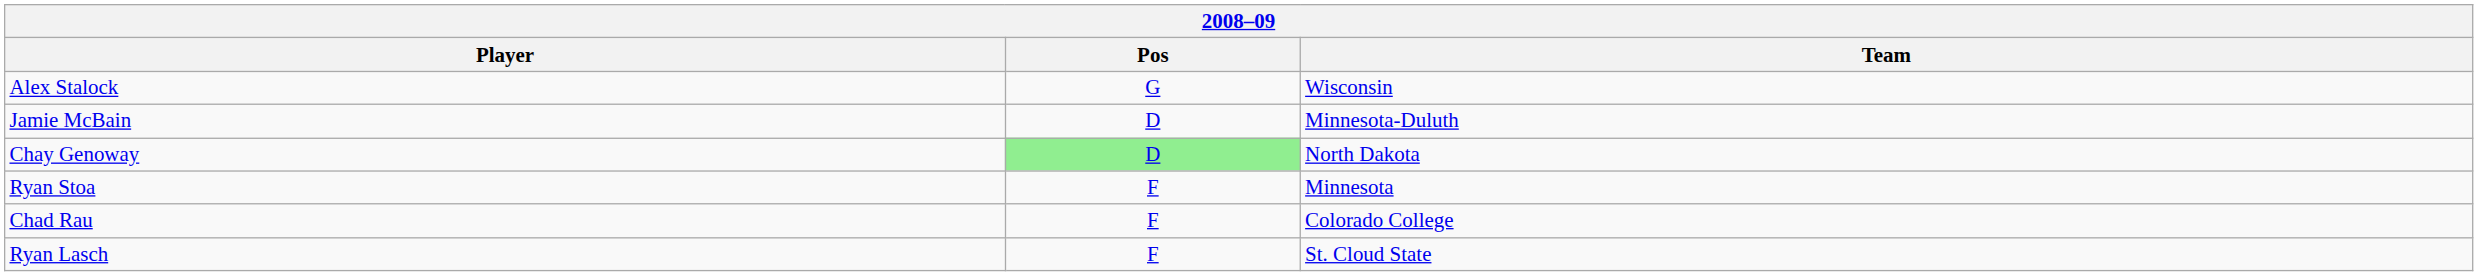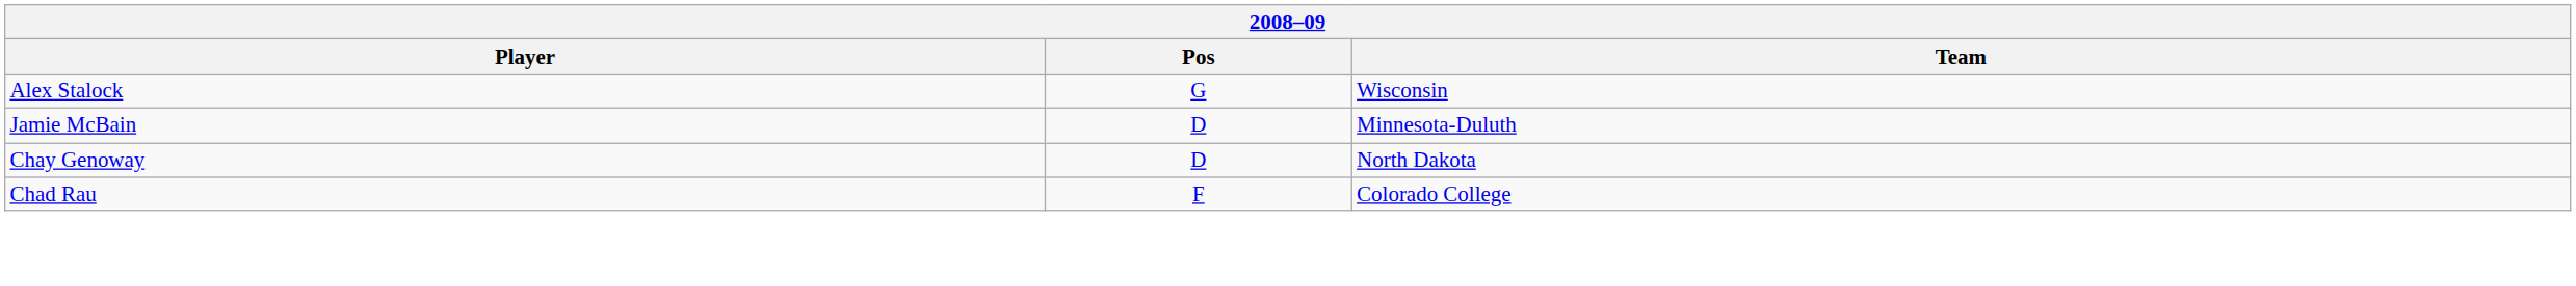 <table class="wikitable" width=95%>
 <tr>
 <th colspan=3><a href='#'>2008–09</a></th>
 </tr>
 <tr>
 <th>Player</th>
 <th>Pos</th>
 <th>Team</th>
 </tr>
 <tr>
 <td><a href='#'>Alex Stalock</a></td>
 <td align=center><a href='#'>G</a></td>
 <td><a href='#'>Wisconsin</a></td>
 </tr>
 <tr>
 <td><a href='#'>Jamie McBain</a></td>
 <td align=center><a href='#'>D</a></td>
 <td><a href='#'>Minnesota-Duluth</a></td>
 </tr>
 <tr>
 <td><a href='#'>Chay Genoway</a></td>
-<td align=center style="background: lightgreen;"><a href='#'>D</a></td>
+<td align=center><a href='#'>D</a></td>
 <td><a href='#'>North Dakota</a></td>
-</tr>
-<tr>
-<td><a href='#'>Ryan Stoa</a></td>
-<td align=center><a href='#'>F</a></td>
-<td><a href='#'>Minnesota</a></td>
 </tr>
 <tr>
 <td><a href='#'>Chad Rau</a></td>
 <td align=center><a href='#'>F</a></td>
 <td><a href='#'>Colorado College</a></td>
 </tr>
-<tr>
-<td><a href='#'>Ryan Lasch</a></td>
-<td align=center><a href='#'>F</a></td>
-<td><a href='#'>St. Cloud State</a></td>
-</tr>
 </table>
